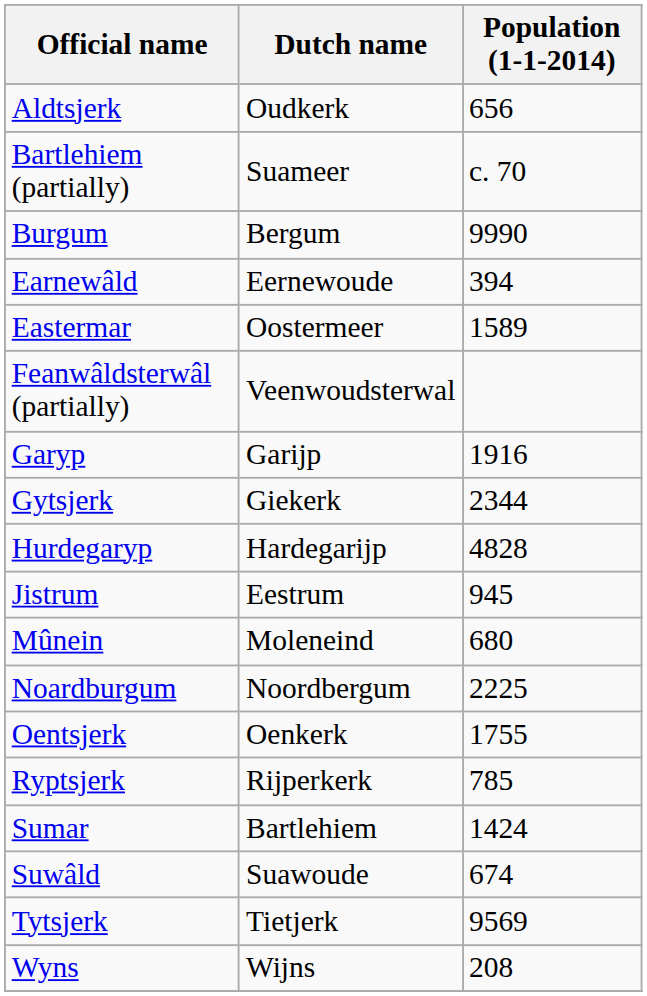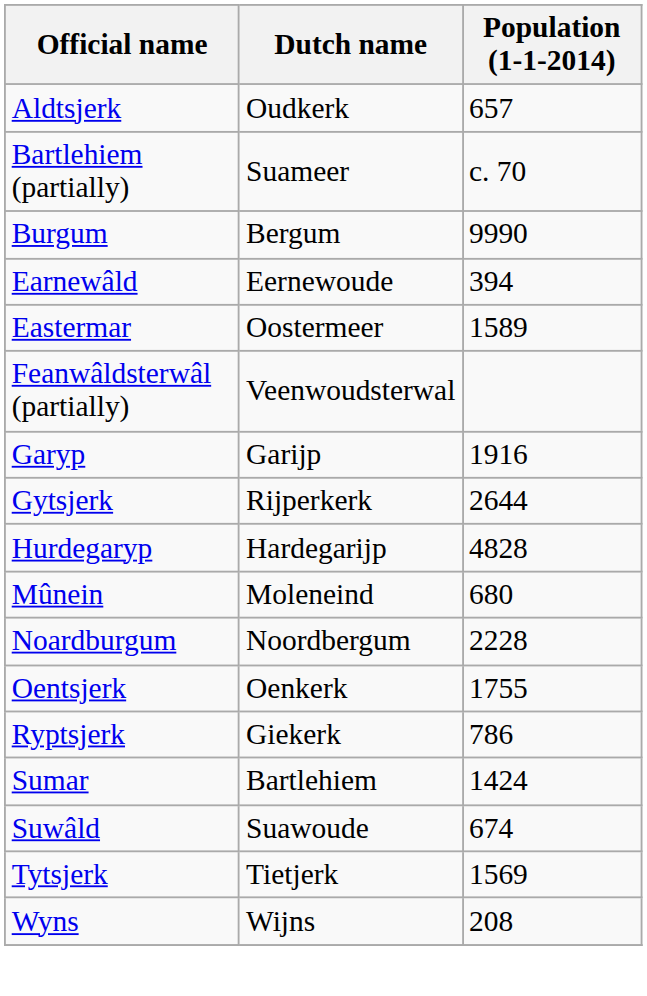 <table class="sortable wikitable" align="center">
 <tr>
 <th width="120">Official name</th>
 <th width="90">Dutch name</th>
 <th width="90">Population<br>(1-1-2014)</th>
 </tr>
 <tr>
 <td><a href='#'>Aldtsjerk</a></td>
 <td>Oudkerk</td>
-<td>656</td>
+<td>657</td>
 </tr>
 <tr>
 <td><a href='#'>Bartlehiem</a> (partially)</td>
 <td>Suameer</td>
 <td>c. 70</td>
 </tr>
 <tr>
 <td><a href='#'>Burgum</a></td>
 <td>Bergum</td>
 <td>9990</td>
 </tr>
 <tr>
 <td><a href='#'>Earnewâld</a></td>
 <td>Eernewoude</td>
 <td>394</td>
 </tr>
 <tr>
 <td><a href='#'>Eastermar</a></td>
 <td>Oostermeer</td>
 <td>1589</td>
 </tr>
 <tr>
 <td><a href='#'>Feanwâldsterwâl</a> (partially)</td>
 <td>Veenwoudsterwal</td>
 </tr>
 <tr>
 <td><a href='#'>Garyp</a></td>
 <td>Garijp</td>
 <td>1916</td>
 </tr>
 <tr>
 <td><a href='#'>Gytsjerk</a></td>
-<td>Giekerk</td>
-<td>2344</td>
+<td>Rijperkerk</td>
+<td>2644</td>
 </tr>
 <tr>
 <td><a href='#'>Hurdegaryp</a></td>
 <td>Hardegarijp</td>
 <td>4828</td>
-</tr>
-<tr>
-<td><a href='#'>Jistrum</a></td>
-<td>Eestrum</td>
-<td>945</td>
 </tr>
 <tr>
 <td><a href='#'>Mûnein</a></td>
 <td>Moleneind</td>
 <td>680</td>
 </tr>
 <tr>
 <td><a href='#'>Noardburgum</a></td>
 <td>Noordbergum</td>
-<td>2225</td>
+<td>2228</td>
 </tr>
 <tr>
 <td><a href='#'>Oentsjerk</a></td>
 <td>Oenkerk</td>
 <td>1755</td>
 </tr>
 <tr>
 <td><a href='#'>Ryptsjerk</a></td>
-<td>Rijperkerk</td>
-<td>785</td>
+<td>Giekerk</td>
+<td>786</td>
 </tr>
 <tr>
 <td><a href='#'>Sumar</a></td>
 <td>Bartlehiem</td>
 <td>1424</td>
 </tr>
 <tr>
 <td><a href='#'>Suwâld</a></td>
 <td>Suawoude</td>
 <td>674</td>
 </tr>
 <tr>
 <td><a href='#'>Tytsjerk</a></td>
 <td>Tietjerk</td>
-<td>9569</td>
+<td>1569</td>
 </tr>
 <tr>
 <td><a href='#'>Wyns</a></td>
 <td>Wijns</td>
 <td>208</td>
 </tr>
 <tr>
 </tr>
 </table>
